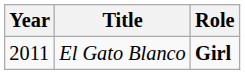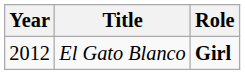 <table class="wikitable sortable">
 <tr>
 <th>Year</th>
 <th>Title</th>
 <th>Role</th>
 </tr>
 <tr>
-<td>2011</td>
+<td>2012</td>
 <td><em>El Gato Blanco</em></td>
 <td><strong>Girl</strong></td>
 </tr>
 </table>
